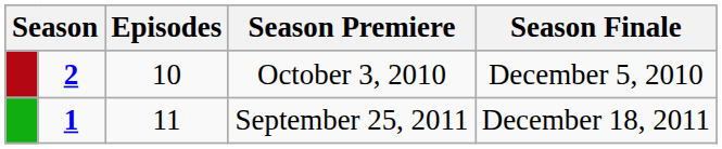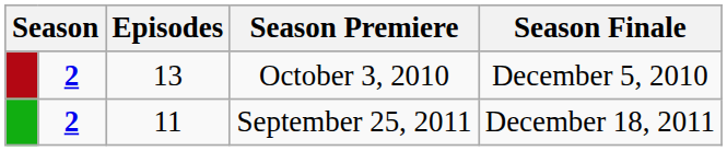 <table class="wikitable">
 <tr>
 <th colspan="2">Season</th>
 <th>Episodes</th>
 <th>Season Premiere</th>
 <th>Season Finale</th>
 </tr>
 <tr>
 <td style="background:#B30713; height:5px;"></td>
 <td style="text-align:center;"><strong><a href='#'>2</a></strong></td>
-<td style="text-align:center;">10</td>
+<td style="text-align:center;">13</td>
 <td style="text-align:center;">October 3, 2010</td>
 <td style="text-align:center;">December 5, 2010</td>
 </tr>
 <tr>
 <td style="background:#11AE11; height:5px;"></td>
-<td style="text-align:center;"><strong><a href='#'>1</a></strong></td>
+<td style="text-align:center;"><strong><a href='#'>2</a></strong></td>
 <td style="text-align:center;">11</td>
 <td style="text-align:center;">September 25, 2011</td>
 <td style="text-align:center;">December 18, 2011</td>
 </tr>
 </table>
